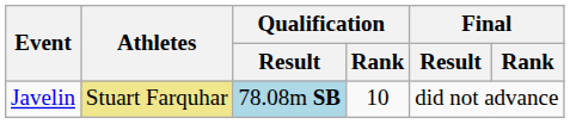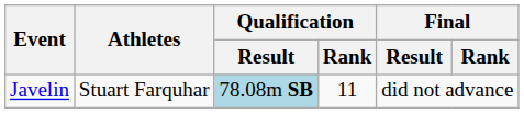 <table class="wikitable" border="1" style="font-size:90%">
 <tr>
 <th rowspan="2">Event</th>
 <th rowspan="2">Athletes</th>
 <th colspan="2">Qualification</th>
 <th colspan="2">Final</th>
 </tr>
 <tr>
 <th>Result</th>
 <th>Rank</th>
 <th>Result</th>
 <th>Rank</th>
 </tr>
 <tr>
 <td><a href='#'>Javelin</a></td>
-<td style="background: khaki;">Stuart Farquhar</td>
+<td>Stuart Farquhar</td>
 <td align=center style="background: lightblue;">78.08m <strong>SB</strong></td>
-<td align=center>10</td>
+<td align=center>11</td>
 <td align=center colspan=2>did not advance</td>
 </tr>
 </table>
